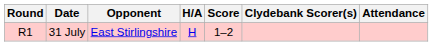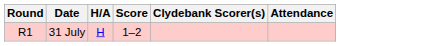 <table class="wikitable" style="text-align:center">
 <tr>
 <th>Round</th>
 <th>Date</th>
-<th>Opponent</th>
 <th>H/A</th>
 <th>Score</th>
 <th>Clydebank Scorer(s)</th>
 <th>Attendance</th>
 </tr>
 <tr bgcolor=#FFCCCC>
 <td>R1</td>
 <td align=left>31 July</td>
-<td align=left><a href='#'>East Stirlingshire</a></td>
 <td><a href='#'>H</a></td>
 <td>1–2</td>
 <td align=left></td>
 <td></td>
 </tr>
 </table>
